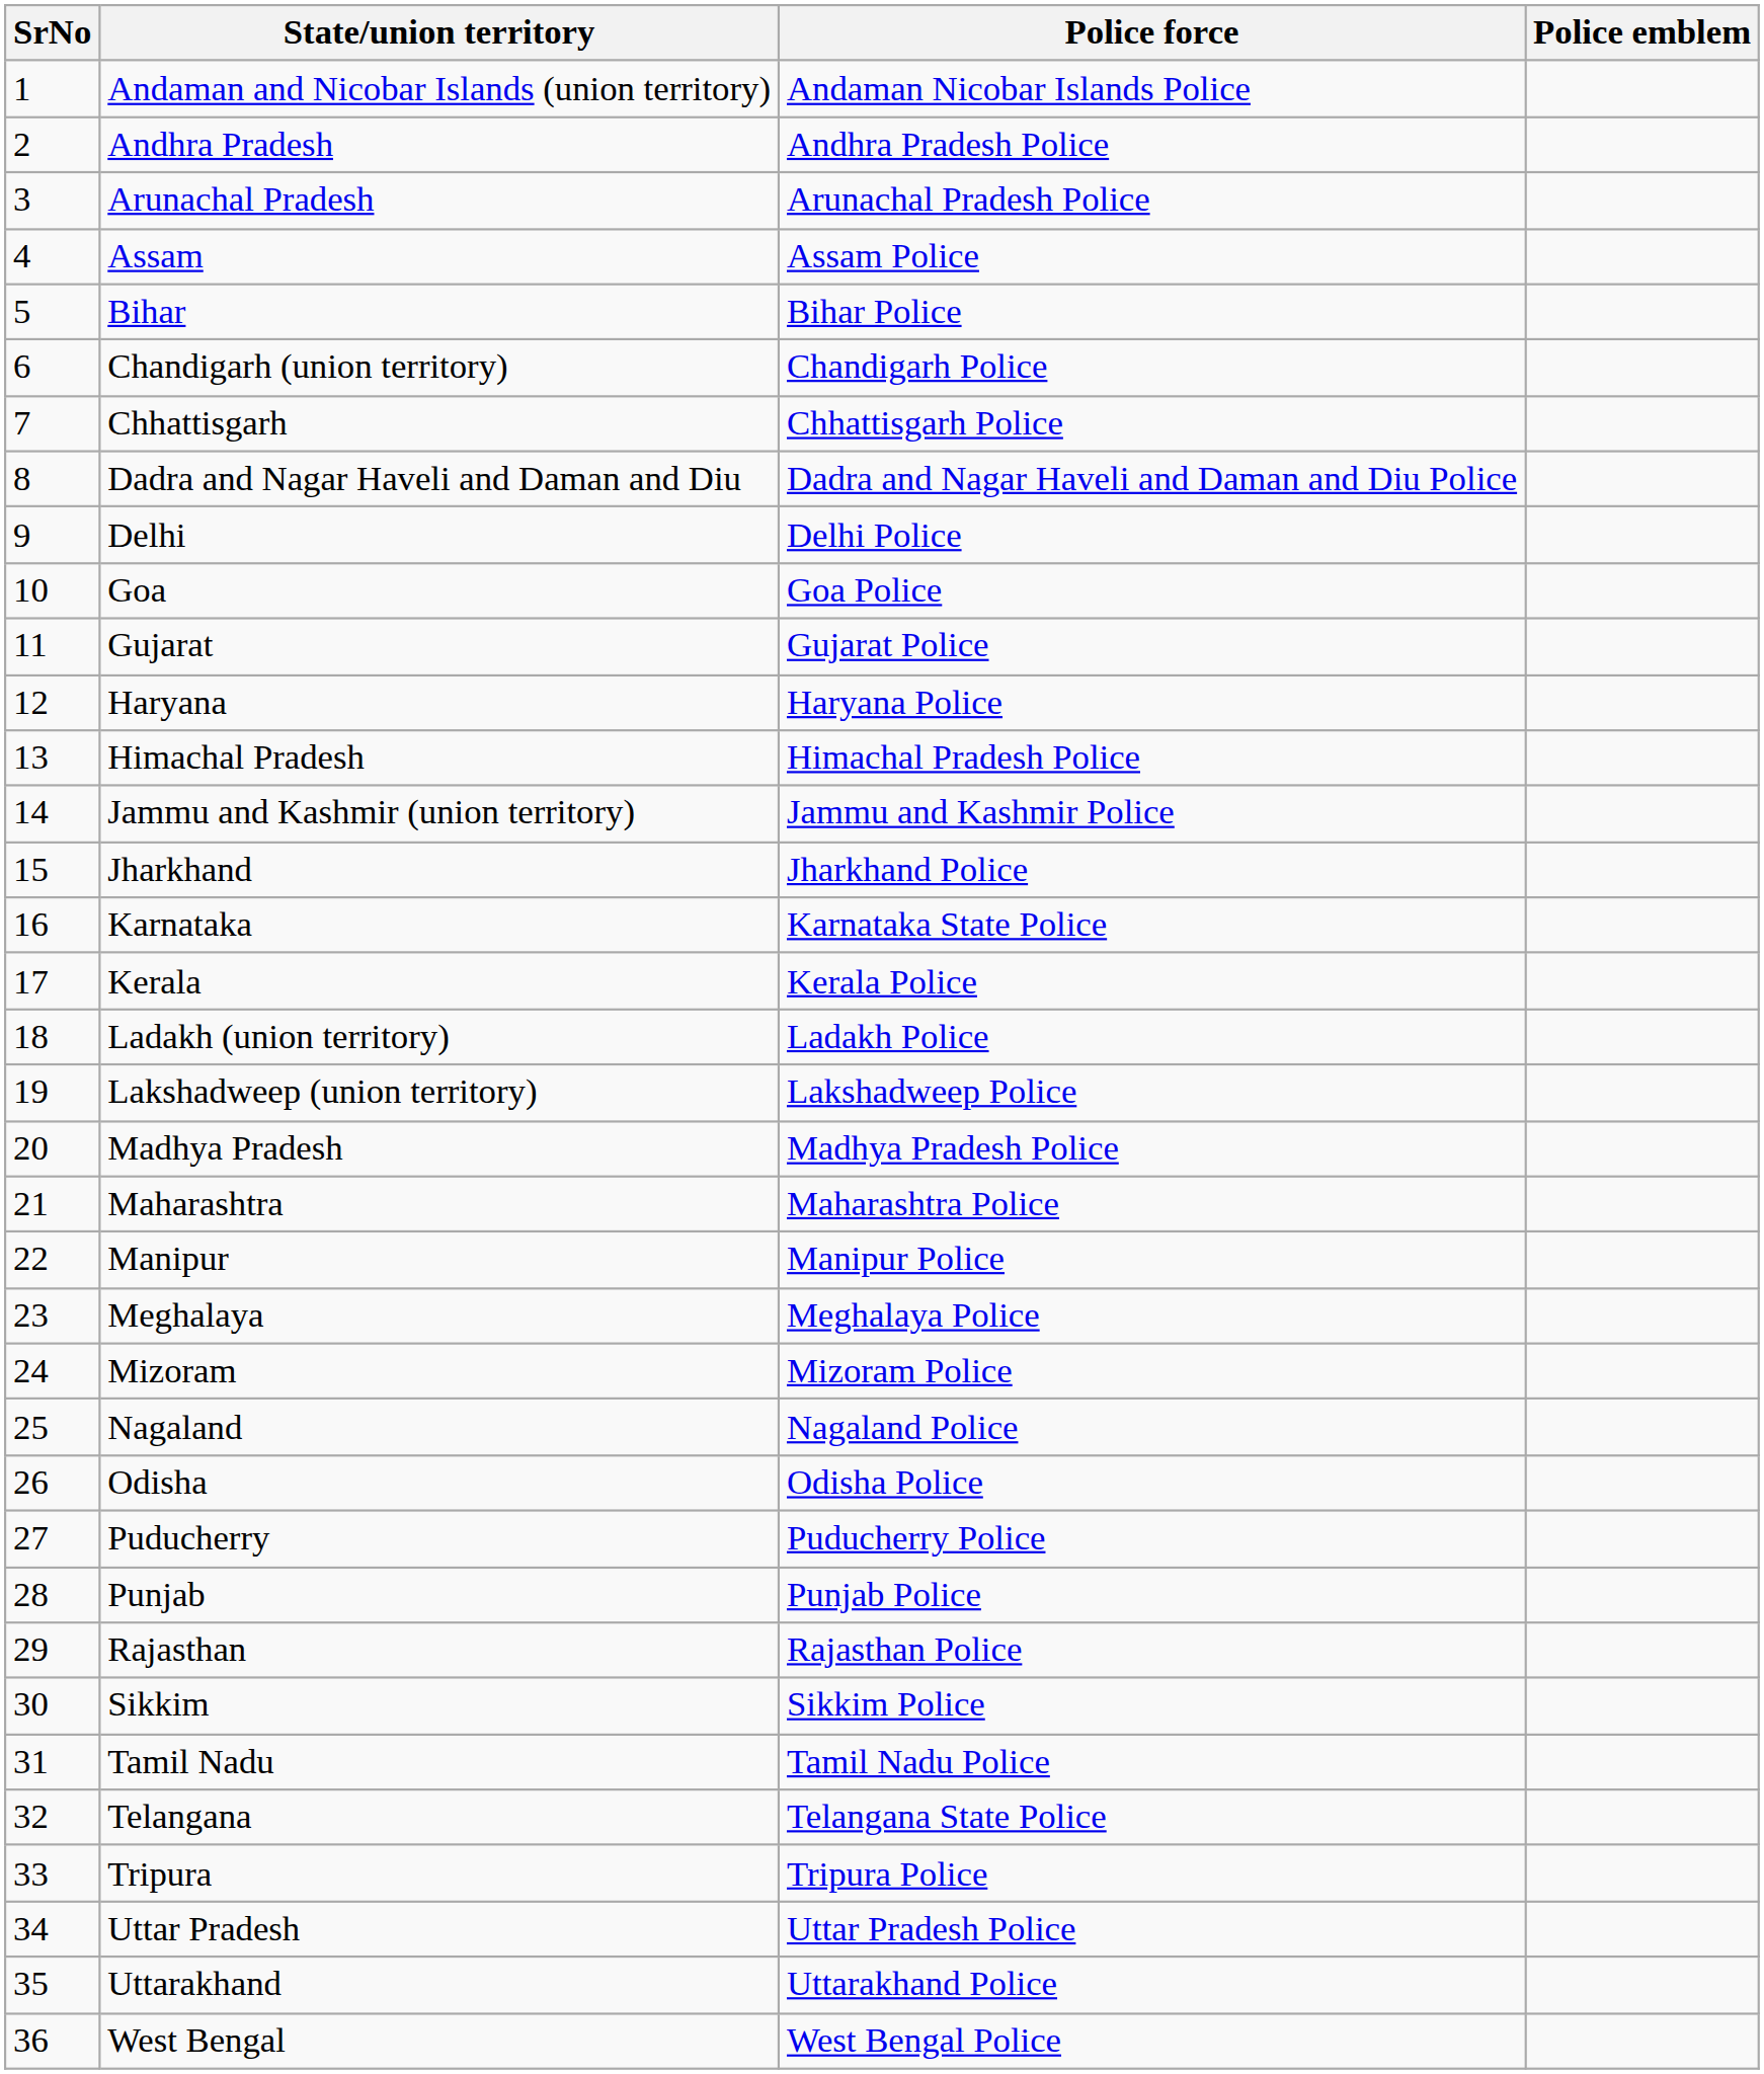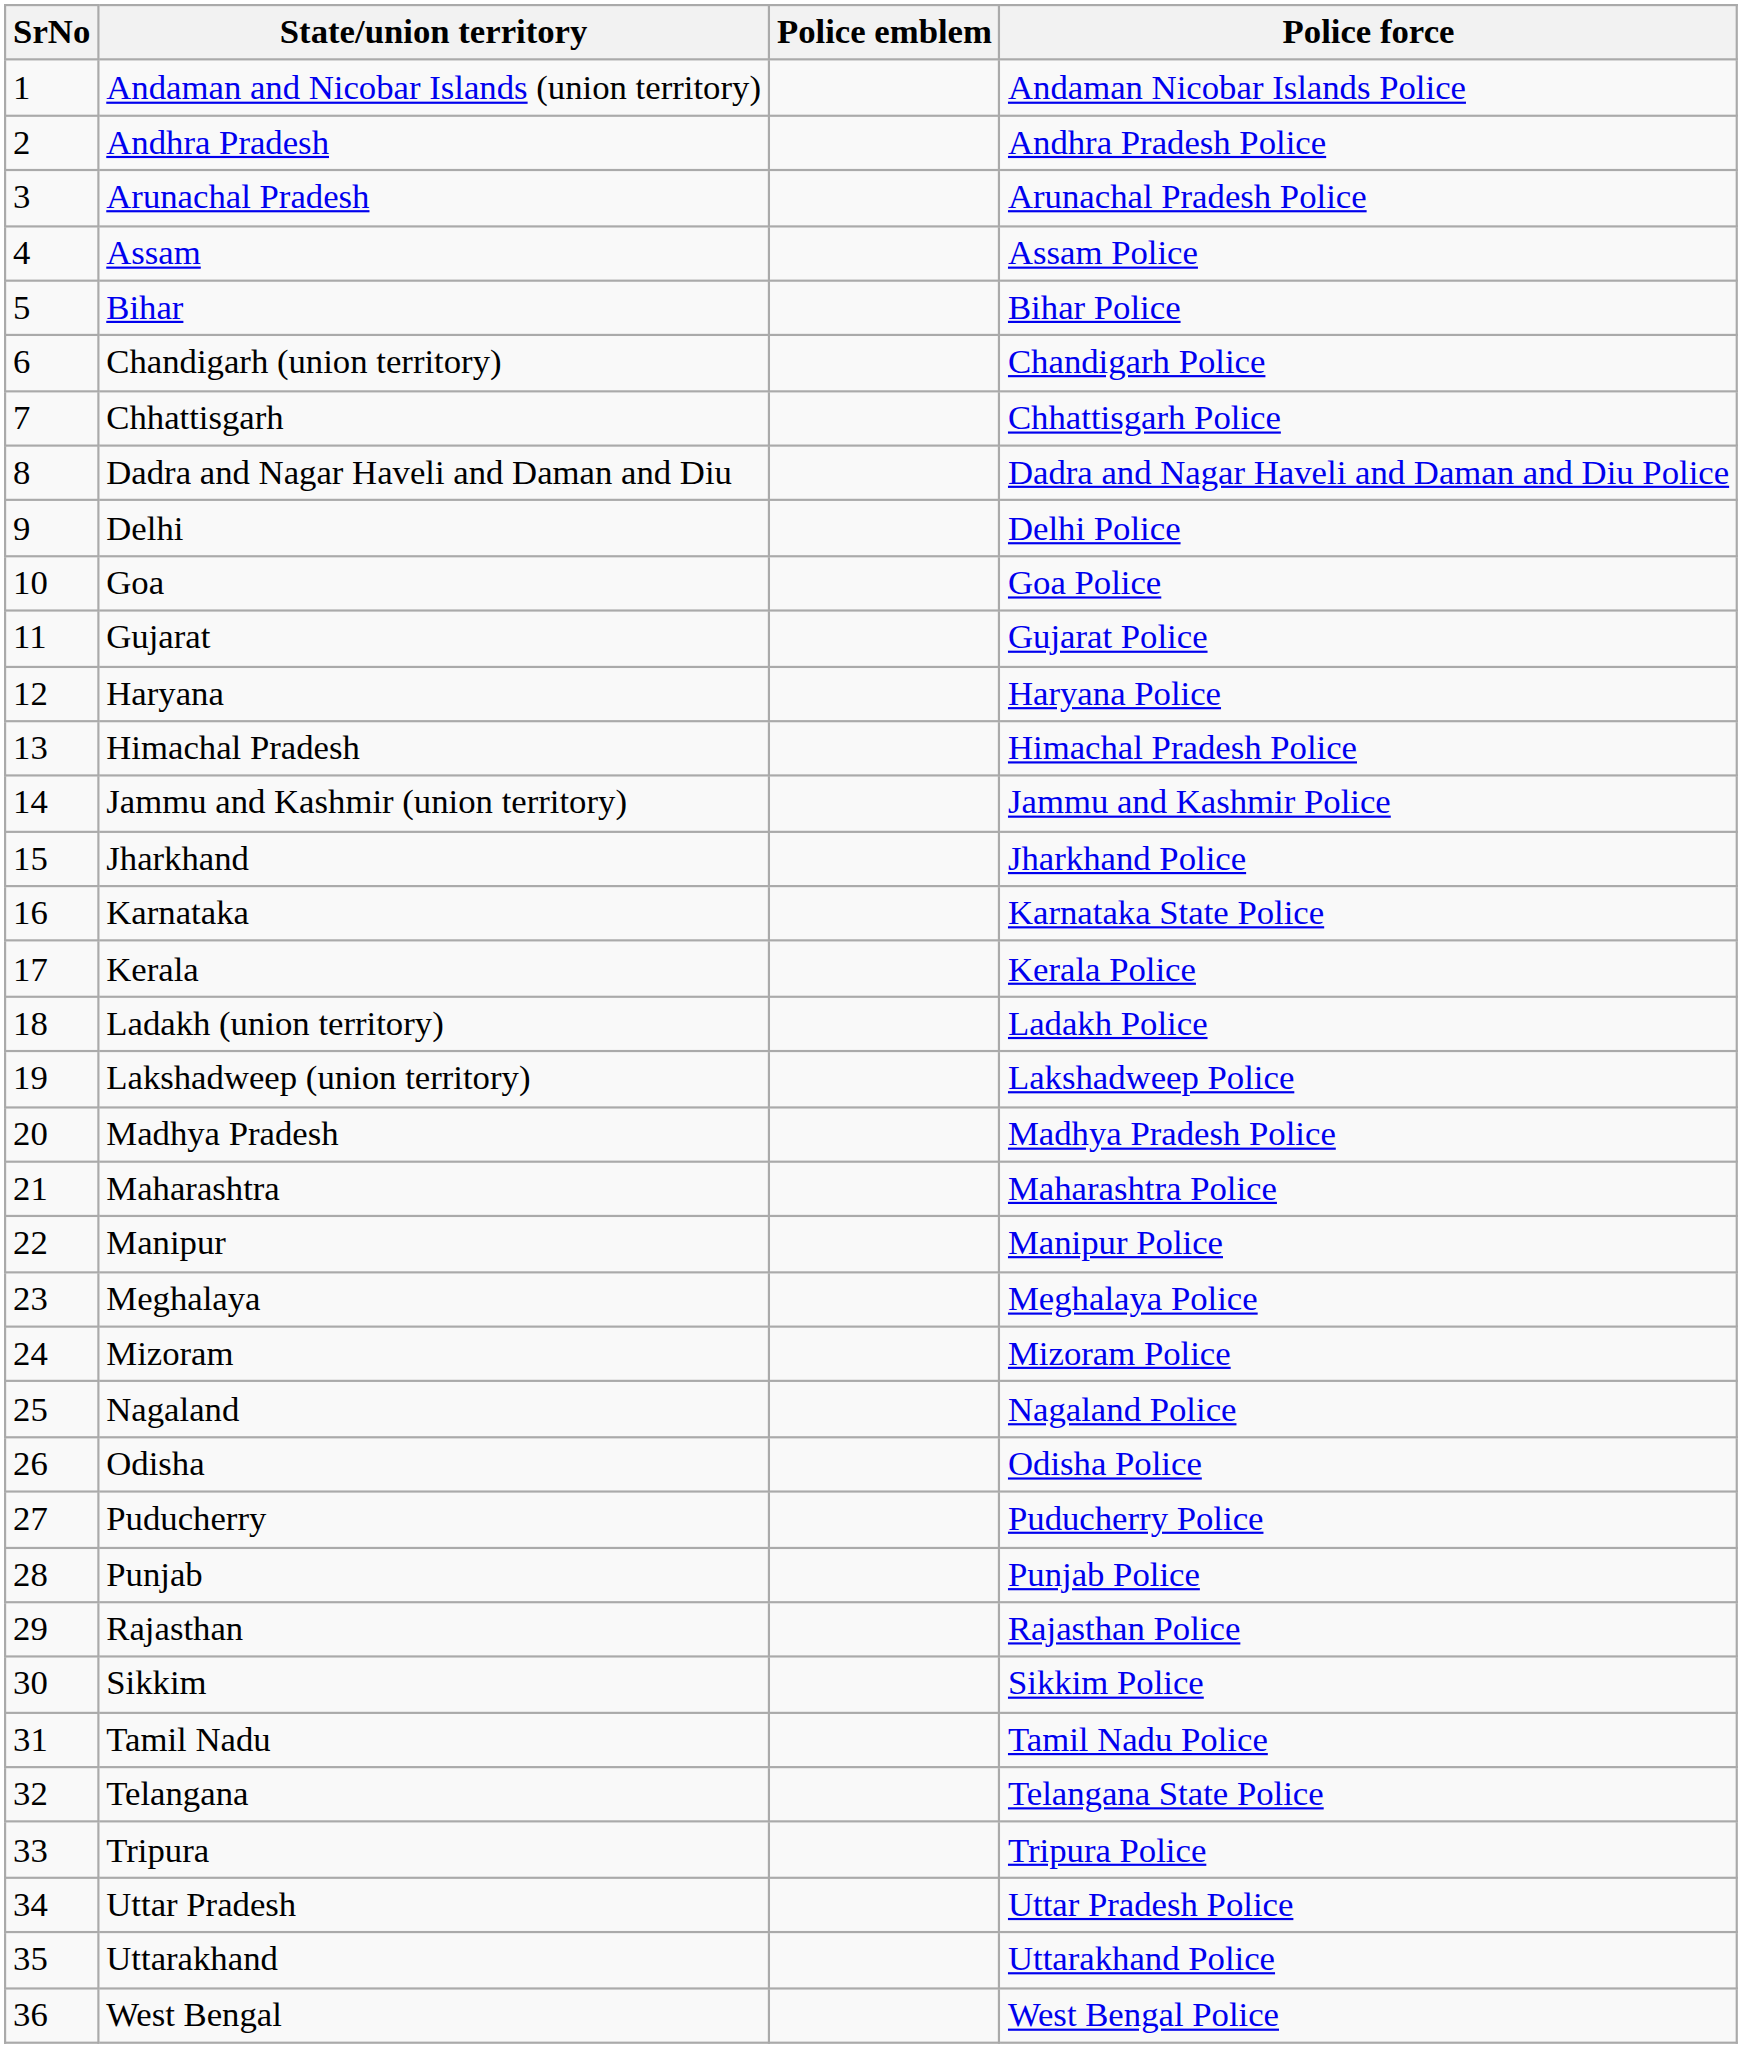 <table class="wikitable">
 <tr>
 <th>SrNo</th>
 <th>State/union territory</th>
+<th>Police emblem</th>
 <th>Police force</th>
-<th>Police emblem</th>
 </tr>
 <tr>
 <td>1</td>
 <td><a href='#'>Andaman and Nicobar Islands</a> (union territory)</td>
+<td></td>
 <td><a href='#'>Andaman Nicobar Islands Police</a></td>
-<td></td>
 </tr>
 <tr>
 <td>2</td>
 <td><a href='#'>Andhra Pradesh</a></td>
+<td></td>
 <td><a href='#'>Andhra Pradesh Police</a></td>
-<td></td>
 </tr>
 <tr>
 <td>3</td>
 <td><a href='#'>Arunachal Pradesh</a></td>
+<td></td>
 <td><a href='#'>Arunachal Pradesh Police</a></td>
-<td></td>
 </tr>
 <tr>
 <td>4</td>
 <td><a href='#'>Assam</a></td>
+<td></td>
 <td><a href='#'>Assam Police</a></td>
-<td></td>
 </tr>
 <tr>
 <td>5</td>
 <td><a href='#'>Bihar</a></td>
+<td></td>
 <td><a href='#'>Bihar Police</a></td>
-<td></td>
 </tr>
 <tr>
 <td>6</td>
 <td>Chandigarh (union territory)</td>
+<td></td>
 <td><a href='#'>Chandigarh Police</a></td>
-<td></td>
 </tr>
 <tr>
 <td>7</td>
 <td>Chhattisgarh</td>
+<td></td>
 <td><a href='#'>Chhattisgarh Police</a></td>
-<td></td>
 </tr>
 <tr>
 <td>8</td>
 <td>Dadra and Nagar Haveli and Daman and Diu</td>
+<td></td>
 <td><a href='#'>Dadra and Nagar Haveli and Daman and Diu Police</a></td>
-<td></td>
 </tr>
 <tr>
 <td>9</td>
 <td>Delhi</td>
+<td></td>
 <td><a href='#'>Delhi Police</a></td>
-<td></td>
 </tr>
 <tr>
 <td>10</td>
 <td>Goa</td>
+<td></td>
 <td><a href='#'>Goa Police</a></td>
-<td></td>
 </tr>
 <tr>
 <td>11</td>
 <td>Gujarat</td>
+<td></td>
 <td><a href='#'>Gujarat Police</a></td>
-<td></td>
 </tr>
 <tr>
 <td>12</td>
 <td>Haryana</td>
+<td></td>
 <td><a href='#'>Haryana Police</a></td>
-<td></td>
 </tr>
 <tr>
 <td>13</td>
 <td>Himachal Pradesh</td>
+<td></td>
 <td><a href='#'>Himachal Pradesh Police</a></td>
-<td></td>
 </tr>
 <tr>
 <td>14</td>
 <td>Jammu and Kashmir (union territory)</td>
+<td></td>
 <td><a href='#'>Jammu and Kashmir Police</a></td>
-<td></td>
 </tr>
 <tr>
 <td>15</td>
 <td>Jharkhand</td>
+<td></td>
 <td><a href='#'>Jharkhand Police</a></td>
-<td></td>
 </tr>
 <tr>
 <td>16</td>
 <td>Karnataka</td>
+<td></td>
 <td><a href='#'>Karnataka State Police</a></td>
-<td></td>
 </tr>
 <tr>
 <td>17</td>
 <td>Kerala</td>
+<td></td>
 <td><a href='#'>Kerala Police</a></td>
-<td></td>
 </tr>
 <tr>
 <td>18</td>
 <td>Ladakh (union territory)</td>
+<td></td>
 <td><a href='#'>Ladakh Police</a></td>
-<td></td>
 </tr>
 <tr>
 <td>19</td>
 <td>Lakshadweep (union territory)</td>
+<td></td>
 <td><a href='#'>Lakshadweep Police</a></td>
-<td></td>
 </tr>
 <tr>
 <td>20</td>
 <td>Madhya Pradesh</td>
+<td></td>
 <td><a href='#'>Madhya Pradesh Police</a></td>
-<td></td>
 </tr>
 <tr>
 <td>21</td>
 <td>Maharashtra</td>
+<td></td>
 <td><a href='#'>Maharashtra Police</a></td>
-<td></td>
 </tr>
 <tr>
 <td>22</td>
 <td>Manipur</td>
+<td></td>
 <td><a href='#'>Manipur Police</a></td>
-<td></td>
 </tr>
 <tr>
 <td>23</td>
 <td>Meghalaya</td>
+<td></td>
 <td><a href='#'>Meghalaya Police</a></td>
-<td></td>
 </tr>
 <tr>
 <td>24</td>
 <td>Mizoram</td>
+<td></td>
 <td><a href='#'>Mizoram Police</a></td>
-<td></td>
 </tr>
 <tr>
 <td>25</td>
 <td>Nagaland</td>
+<td></td>
 <td><a href='#'>Nagaland Police</a></td>
-<td></td>
 </tr>
 <tr>
 <td>26</td>
 <td>Odisha</td>
+<td></td>
 <td><a href='#'>Odisha Police</a></td>
-<td></td>
 </tr>
 <tr>
 <td>27</td>
 <td>Puducherry</td>
+<td></td>
 <td><a href='#'>Puducherry Police</a></td>
-<td></td>
 </tr>
 <tr>
 <td>28</td>
 <td>Punjab</td>
+<td></td>
 <td><a href='#'>Punjab Police</a></td>
-<td></td>
 </tr>
 <tr>
 <td>29</td>
 <td>Rajasthan</td>
+<td></td>
 <td><a href='#'>Rajasthan Police</a></td>
-<td></td>
 </tr>
 <tr>
 <td>30</td>
 <td>Sikkim</td>
+<td></td>
 <td><a href='#'>Sikkim Police</a></td>
-<td></td>
 </tr>
 <tr>
 <td>31</td>
 <td>Tamil Nadu</td>
+<td></td>
 <td><a href='#'>Tamil Nadu Police</a></td>
-<td></td>
 </tr>
 <tr>
 <td>32</td>
 <td>Telangana</td>
+<td></td>
 <td><a href='#'>Telangana State Police</a></td>
-<td></td>
 </tr>
 <tr>
 <td>33</td>
 <td>Tripura</td>
+<td></td>
 <td><a href='#'>Tripura Police</a></td>
-<td></td>
 </tr>
 <tr>
 <td>34</td>
 <td>Uttar Pradesh</td>
+<td></td>
 <td><a href='#'>Uttar Pradesh Police</a></td>
-<td></td>
 </tr>
 <tr>
 <td>35</td>
 <td>Uttarakhand</td>
+<td></td>
 <td><a href='#'>Uttarakhand Police</a></td>
-<td></td>
 </tr>
 <tr>
 <td>36</td>
 <td>West Bengal</td>
+<td></td>
 <td><a href='#'>West Bengal Police</a></td>
-<td></td>
 </tr>
 </table>
